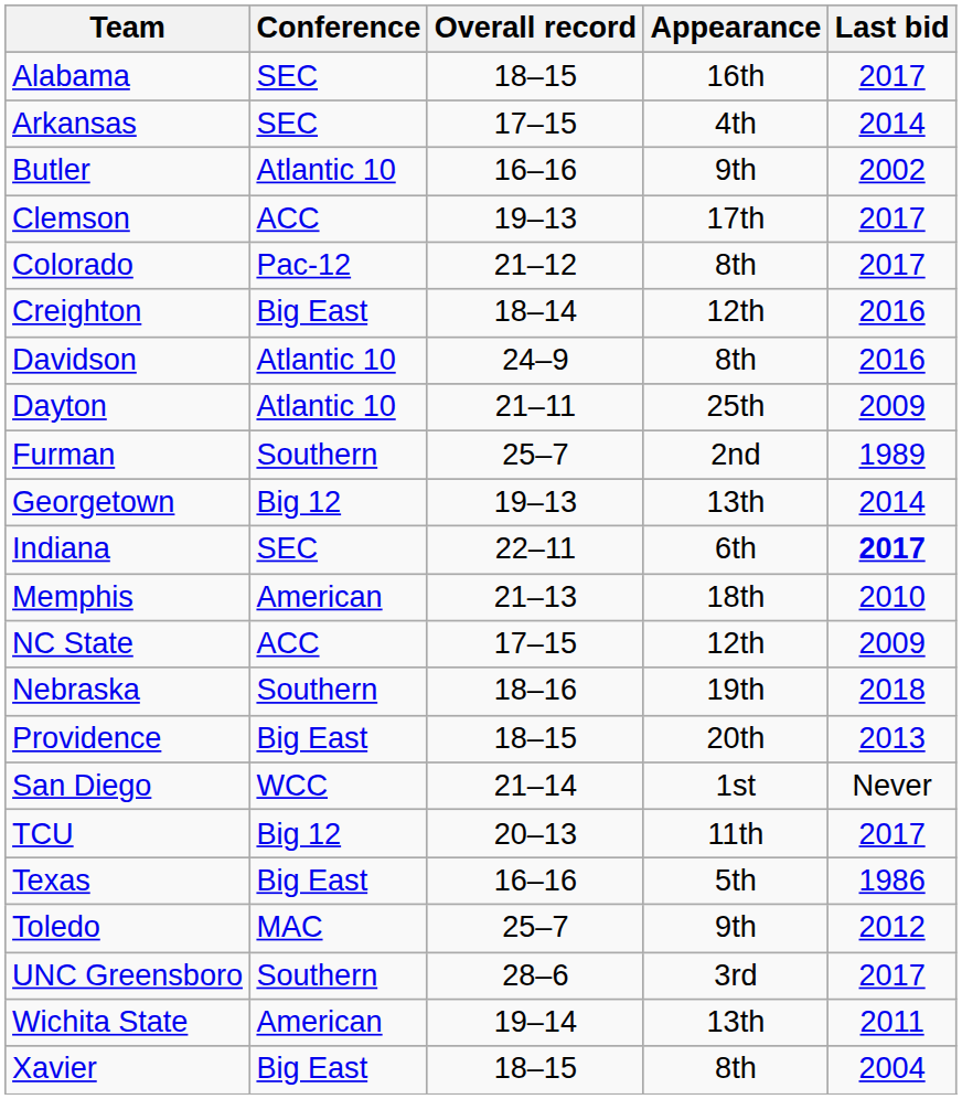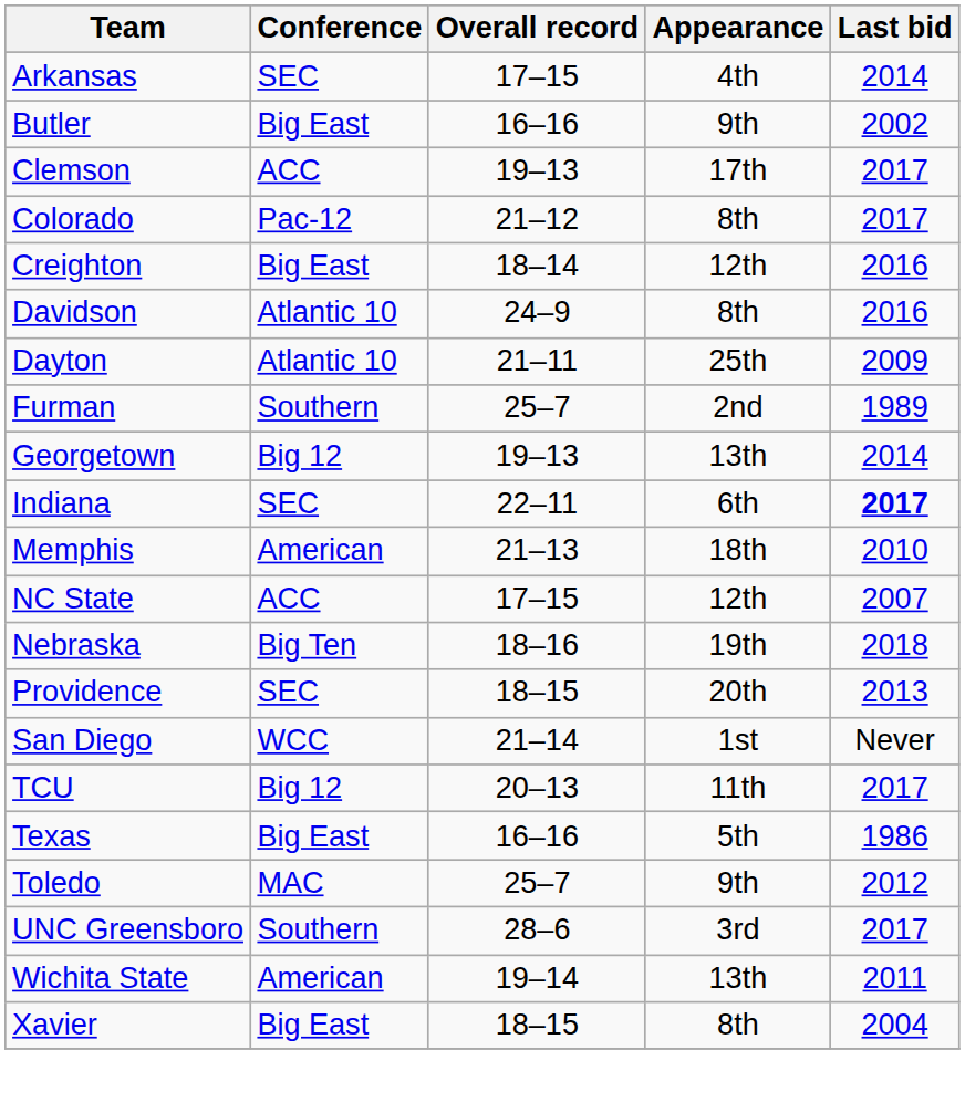 <table class="wikitable sortable" style="text-align: center;">
 <tr>
 <th>Team</th>
 <th>Conference</th>
 <th data-sort-type="number">Overall record</th>
 <th data-sort-type="number">Appearance</th>
 <th>Last bid</th>
-</tr>
-<tr>
-<td align=left><a href='#'>Alabama</a></td>
-<td align=left><a href='#'>SEC</a></td>
-<td>18–15</td>
-<td>16th</td>
-<td><a href='#'>2017</a></td>
 </tr>
 <tr>
 <td align=left><a href='#'>Arkansas</a></td>
 <td align=left><a href='#'>SEC</a></td>
 <td>17–15</td>
 <td>4th</td>
 <td><a href='#'>2014</a></td>
 </tr>
 <tr>
 <td align=left><a href='#'>Butler</a></td>
-<td align=left><a href='#'>Atlantic 10</a></td>
+<td align=left><a href='#'>Big East</a></td>
 <td>16–16</td>
 <td>9th</td>
 <td><a href='#'>2002</a></td>
 </tr>
 <tr>
 <td align=left><a href='#'>Clemson</a></td>
 <td align=left><a href='#'>ACC</a></td>
 <td>19–13</td>
 <td>17th</td>
 <td><a href='#'>2017</a></td>
 </tr>
 <tr>
 <td align=left><a href='#'>Colorado</a></td>
 <td align=left><a href='#'>Pac-12</a></td>
 <td>21–12</td>
 <td>8th</td>
 <td><a href='#'>2017</a></td>
 </tr>
 <tr>
 <td align=left><a href='#'>Creighton</a></td>
 <td align=left><a href='#'>Big East</a></td>
 <td>18–14</td>
 <td>12th</td>
 <td><a href='#'>2016</a></td>
 </tr>
 <tr>
 <td align=left><a href='#'>Davidson</a></td>
 <td align=left><a href='#'>Atlantic 10</a></td>
 <td>24–9</td>
 <td>8th</td>
 <td><a href='#'>2016</a></td>
 </tr>
 <tr>
 <td align=left><a href='#'>Dayton</a></td>
 <td align=left><a href='#'>Atlantic 10</a></td>
 <td>21–11</td>
 <td>25th</td>
 <td><a href='#'>2009</a></td>
 </tr>
 <tr>
 <td align=left><a href='#'>Furman</a></td>
 <td align=left><a href='#'>Southern</a></td>
 <td>25–7</td>
 <td>2nd</td>
 <td><a href='#'>1989</a></td>
 </tr>
 <tr>
 <td align=left><a href='#'>Georgetown</a></td>
 <td align=left><a href='#'>Big 12</a></td>
 <td>19–13</td>
 <td>13th</td>
 <td><a href='#'>2014</a></td>
 </tr>
 <tr>
 <td align=left><a href='#'>Indiana</a></td>
 <td align=left><a href='#'>SEC</a></td>
 <td>22–11</td>
 <td>6th</td>
 <td><strong><a href='#'>2017</a></strong></td>
 </tr>
 <tr>
 <td align=left><a href='#'>Memphis</a></td>
 <td align=left><a href='#'>American</a></td>
 <td>21–13</td>
 <td>18th</td>
 <td><a href='#'>2010</a></td>
 </tr>
 <tr>
 <td align=left><a href='#'>NC State</a></td>
 <td align=left><a href='#'>ACC</a></td>
 <td>17–15</td>
 <td>12th</td>
-<td><a href='#'>2009</a></td>
+<td><a href='#'>2007</a></td>
 </tr>
 <tr>
 <td align=left><a href='#'>Nebraska</a></td>
-<td align=left><a href='#'>Southern</a></td>
+<td align=left><a href='#'>Big Ten</a></td>
 <td>18–16</td>
 <td>19th</td>
 <td><a href='#'>2018</a></td>
 </tr>
 <tr>
 <td align=left><a href='#'>Providence</a></td>
-<td align=left><a href='#'>Big East</a></td>
+<td align=left><a href='#'>SEC</a></td>
 <td>18–15</td>
 <td>20th</td>
 <td><a href='#'>2013</a></td>
 </tr>
 <tr>
 <td align=left><a href='#'>San Diego</a></td>
 <td align=left><a href='#'>WCC</a></td>
 <td>21–14</td>
 <td>1st</td>
 <td>Never</td>
 </tr>
 <tr>
 <td align=left><a href='#'>TCU</a></td>
 <td align=left><a href='#'>Big 12</a></td>
 <td>20–13</td>
 <td>11th</td>
 <td><a href='#'>2017</a></td>
 </tr>
 <tr>
 <td align=left><a href='#'>Texas</a></td>
 <td align=left><a href='#'>Big East</a></td>
 <td>16–16</td>
 <td>5th</td>
 <td><a href='#'>1986</a></td>
 </tr>
 <tr>
 <td align=left><a href='#'>Toledo</a></td>
 <td align=left><a href='#'>MAC</a></td>
 <td>25–7</td>
 <td>9th</td>
 <td><a href='#'>2012</a></td>
 </tr>
 <tr>
 <td align=left><a href='#'>UNC Greensboro</a></td>
 <td align=left><a href='#'>Southern</a></td>
 <td>28–6</td>
 <td>3rd</td>
 <td><a href='#'>2017</a></td>
 </tr>
 <tr>
 <td align=left><a href='#'>Wichita State</a></td>
 <td align=left><a href='#'>American</a></td>
 <td>19–14</td>
 <td>13th</td>
 <td><a href='#'>2011</a></td>
 </tr>
 <tr>
 <td align=left><a href='#'>Xavier</a></td>
 <td align=left><a href='#'>Big East</a></td>
 <td>18–15</td>
 <td>8th</td>
 <td><a href='#'>2004</a></td>
 </tr>
 <tr>
 </tr>
 </table>
